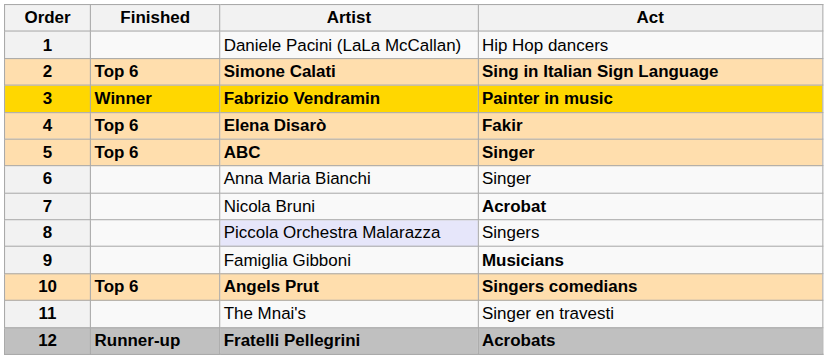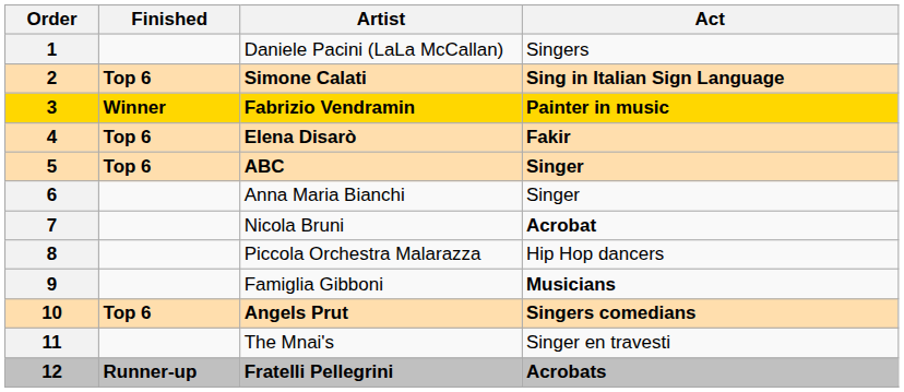 <table class="wikitable">
 <tr>
 <th width="10%">Order</th>
 <th width="15%">Finished</th>
 <th width="30%">Artist</th>
 <th width="40%">Act</th>
 </tr>
 <tr>
 <th>1</th>
 <td></td>
 <td>Daniele Pacini (LaLa McCallan)</td>
-<td>Hip Hop dancers</td>
+<td>Singers</td>
 </tr>
 <tr>
 <th style="background-color:navajowhite;">2</th>
 <td style="background-color:navajowhite;"><strong>Top 6</strong></td>
 <td style="background-color:navajowhite;"><strong>Simone Calati</strong></td>
 <td style="background-color:navajowhite;"><strong>Sing in Italian Sign Language</strong></td>
 </tr>
 <tr>
 <th style="background-color:gold">3</th>
 <td style="background-color:gold"><strong>Winner</strong></td>
 <td style="background-color:gold"><strong>Fabrizio Vendramin</strong></td>
 <td style="background-color:gold"><strong>Painter in music</strong></td>
 </tr>
 <tr>
 <th style="background-color:navajowhite;">4</th>
 <td style="background-color:navajowhite;"><strong>Top 6</strong></td>
 <td style="background-color:navajowhite;"><strong>Elena Disarò</strong></td>
 <td style="background-color:navajowhite;"><strong>Fakir</strong></td>
 </tr>
 <tr>
 <th style="background-color:navajowhite;">5</th>
 <td style="background-color:navajowhite;"><strong>Top 6</strong></td>
 <td style="background-color:navajowhite;"><strong>ABC</strong></td>
 <td style="background-color:navajowhite;"><strong>Singer</strong></td>
 </tr>
 <tr>
 <th>6</th>
 <td></td>
 <td>Anna Maria Bianchi</td>
 <td>Singer</td>
 </tr>
 <tr>
 <th>7</th>
 <td></td>
 <td>Nicola Bruni</td>
 <td><strong>Acrobat</strong></td>
 </tr>
 <tr>
 <th>8</th>
 <td></td>
-<td style="background: lavender;">Piccola Orchestra Malarazza</td>
-<td>Singers</td>
+<td>Piccola Orchestra Malarazza</td>
+<td>Hip Hop dancers</td>
 </tr>
 <tr>
 <th>9</th>
 <td></td>
 <td>Famiglia Gibboni</td>
 <td><strong>Musicians</strong></td>
 </tr>
 <tr>
 <th style="background-color:navajowhite;">10</th>
 <td style="background-color:navajowhite;"><strong>Top 6</strong></td>
 <td style="background-color:navajowhite;"><strong>Angels Prut</strong></td>
 <td style="background-color:navajowhite;"><strong>Singers comedians</strong></td>
 </tr>
 <tr>
 <th>11</th>
 <td></td>
 <td>The Mnai's</td>
 <td>Singer en travesti</td>
 </tr>
 <tr>
 <th style="background-color:silver">12</th>
 <td style="background-color:silver"><strong>Runner-up</strong></td>
 <td style="background-color:silver"><strong>Fratelli Pellegrini</strong></td>
 <td style="background-color:silver"><strong>Acrobats</strong></td>
 </tr>
 <tr>
 </tr>
 </table>
